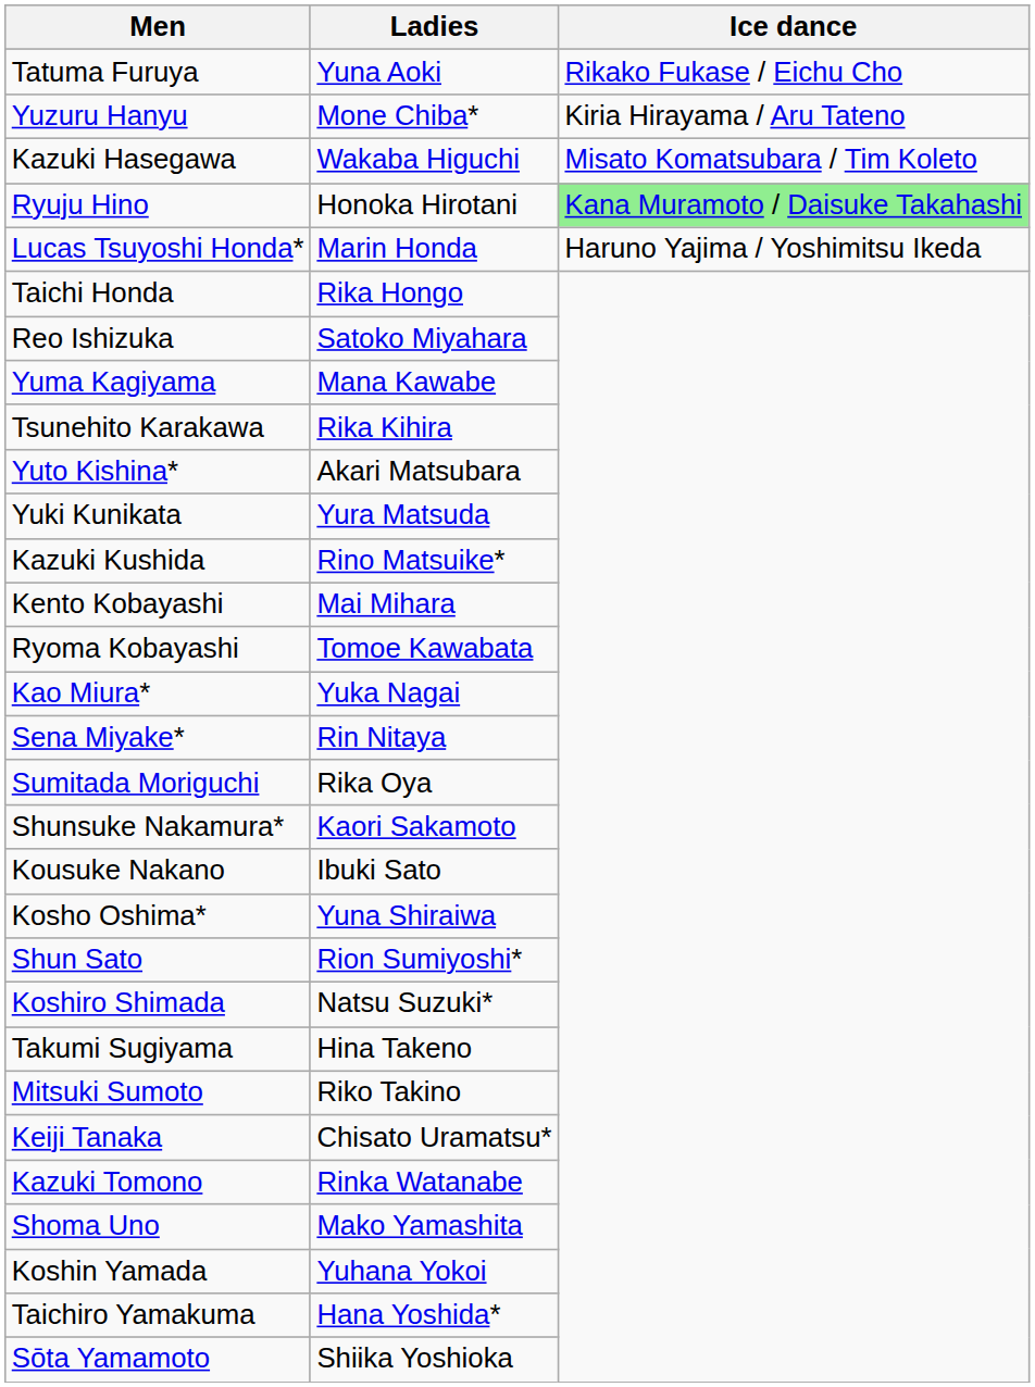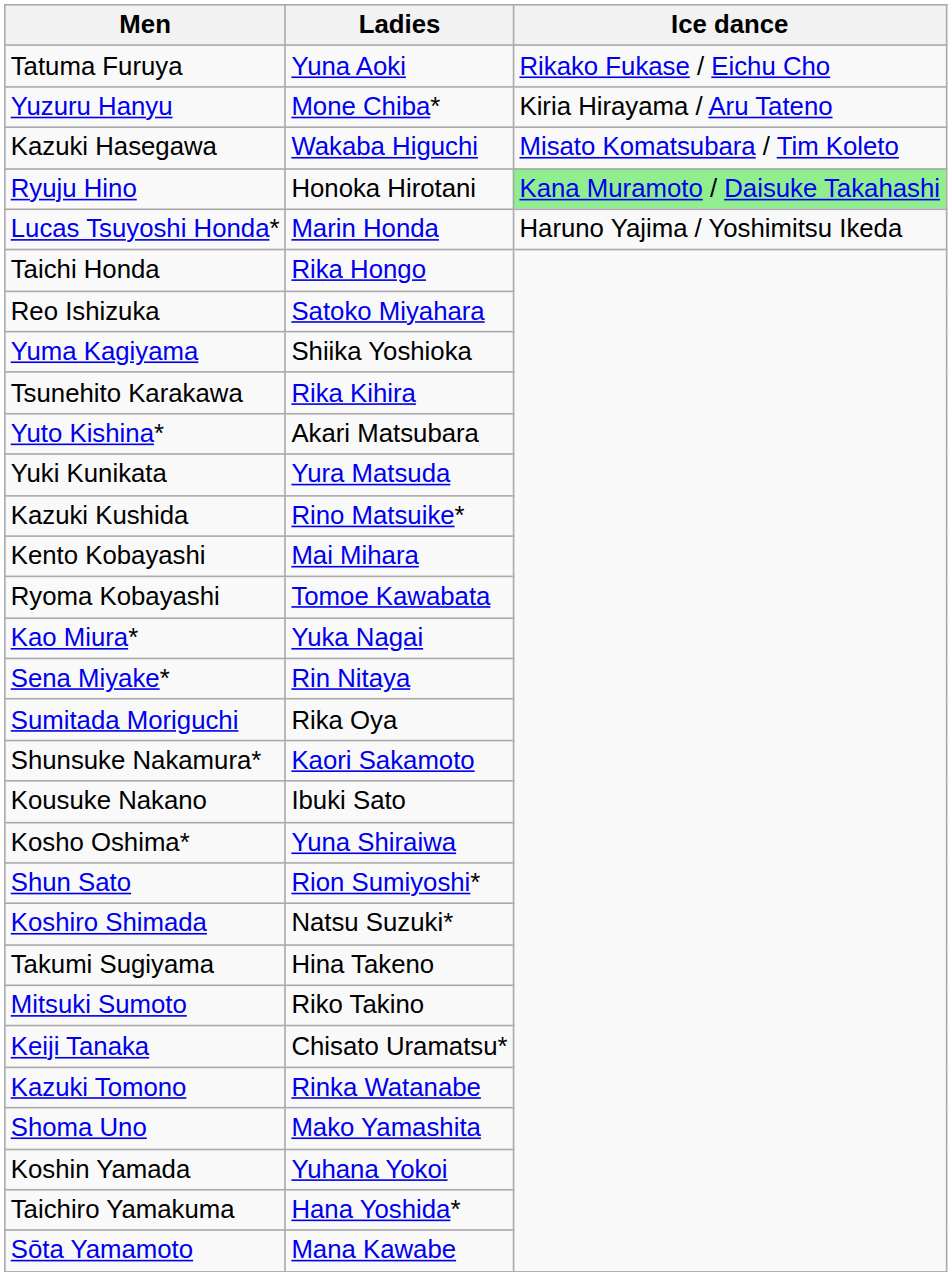 <table class="wikitable">
 <tr>
 <th>Men</th>
 <th>Ladies</th>
 <th>Ice dance</th>
 </tr>
 <tr>
 <td>Tatuma Furuya</td>
 <td><a href='#'>Yuna Aoki</a></td>
 <td><a href='#'>Rikako Fukase</a> / <a href='#'>Eichu Cho</a></td>
 </tr>
 <tr>
 <td><a href='#'>Yuzuru Hanyu</a></td>
 <td><a href='#'>Mone Chiba</a>*</td>
 <td>Kiria Hirayama / <a href='#'>Aru Tateno</a></td>
 </tr>
 <tr>
 <td>Kazuki Hasegawa</td>
 <td><a href='#'>Wakaba Higuchi</a></td>
 <td><a href='#'>Misato Komatsubara</a> / <a href='#'>Tim Koleto</a></td>
 </tr>
 <tr>
 <td><a href='#'>Ryuju Hino</a></td>
 <td>Honoka Hirotani</td>
 <td style="background: lightgreen;"><a href='#'>Kana Muramoto</a> / <a href='#'>Daisuke Takahashi</a></td>
 </tr>
 <tr>
 <td><a href='#'>Lucas Tsuyoshi Honda</a>*</td>
 <td><a href='#'>Marin Honda</a></td>
 <td>Haruno Yajima / Yoshimitsu Ikeda</td>
 </tr>
 <tr>
 <td>Taichi Honda</td>
 <td><a href='#'>Rika Hongo</a></td>
 <td rowspan=25></td>
 </tr>
 <tr>
 <td>Reo Ishizuka</td>
 <td><a href='#'>Satoko Miyahara</a></td>
 </tr>
 <tr>
 <td><a href='#'>Yuma Kagiyama</a></td>
-<td><a href='#'>Mana Kawabe</a></td>
+<td>Shiika Yoshioka</td>
 </tr>
 <tr>
 <td>Tsunehito Karakawa</td>
 <td><a href='#'>Rika Kihira</a></td>
 </tr>
 <tr>
 <td><a href='#'>Yuto Kishina</a>*</td>
 <td>Akari Matsubara</td>
 </tr>
 <tr>
 <td>Yuki Kunikata</td>
 <td><a href='#'>Yura Matsuda</a></td>
 </tr>
 <tr>
 <td>Kazuki Kushida</td>
 <td><a href='#'>Rino Matsuike</a>*</td>
 </tr>
 <tr>
 <td>Kento Kobayashi</td>
 <td><a href='#'>Mai Mihara</a></td>
 </tr>
 <tr>
 <td>Ryoma Kobayashi</td>
 <td><a href='#'>Tomoe Kawabata</a></td>
 </tr>
 <tr>
 <td><a href='#'>Kao Miura</a>*</td>
 <td><a href='#'>Yuka Nagai</a></td>
 </tr>
 <tr>
 <td><a href='#'>Sena Miyake</a>*</td>
 <td><a href='#'>Rin Nitaya</a></td>
 </tr>
 <tr>
 <td><a href='#'>Sumitada Moriguchi</a></td>
 <td>Rika Oya</td>
 </tr>
 <tr>
 <td>Shunsuke Nakamura*</td>
 <td><a href='#'>Kaori Sakamoto</a></td>
 </tr>
 <tr>
 <td>Kousuke Nakano</td>
 <td>Ibuki Sato</td>
 </tr>
 <tr>
 <td>Kosho Oshima*</td>
 <td><a href='#'>Yuna Shiraiwa</a></td>
 </tr>
 <tr>
 <td><a href='#'>Shun Sato</a></td>
 <td><a href='#'>Rion Sumiyoshi</a>*</td>
 </tr>
 <tr>
 <td><a href='#'>Koshiro Shimada</a></td>
 <td>Natsu Suzuki*</td>
 </tr>
 <tr>
 <td>Takumi Sugiyama</td>
 <td>Hina Takeno</td>
 </tr>
 <tr>
 <td><a href='#'>Mitsuki Sumoto</a></td>
 <td>Riko Takino</td>
 </tr>
 <tr>
 <td><a href='#'>Keiji Tanaka</a></td>
 <td>Chisato Uramatsu*</td>
 </tr>
 <tr>
 <td><a href='#'>Kazuki Tomono</a></td>
 <td><a href='#'>Rinka Watanabe</a></td>
 </tr>
 <tr>
 <td><a href='#'>Shoma Uno</a></td>
 <td><a href='#'>Mako Yamashita</a></td>
 </tr>
 <tr>
 <td>Koshin Yamada</td>
 <td><a href='#'>Yuhana Yokoi</a></td>
 </tr>
 <tr>
 <td>Taichiro Yamakuma</td>
 <td><a href='#'>Hana Yoshida</a>*</td>
 </tr>
 <tr>
 <td><a href='#'>Sōta Yamamoto</a></td>
-<td>Shiika Yoshioka</td>
+<td><a href='#'>Mana Kawabe</a></td>
 </tr>
 </table>
